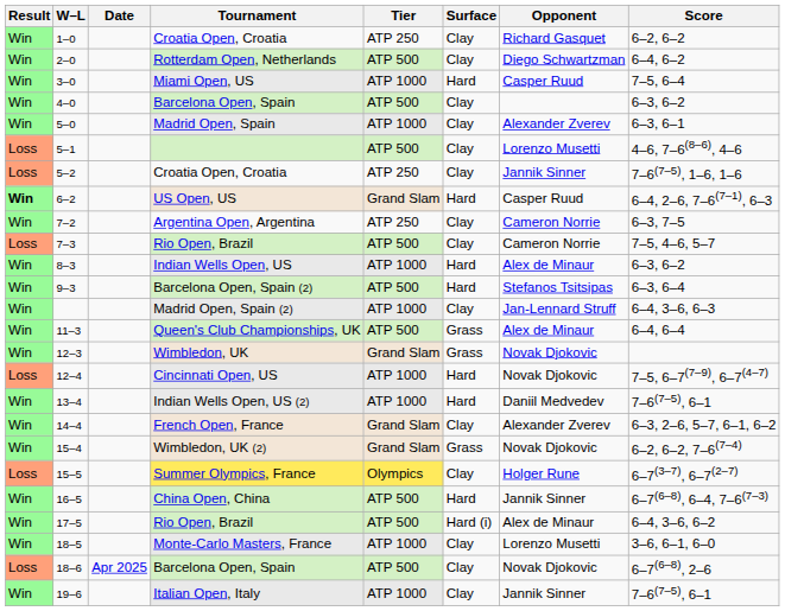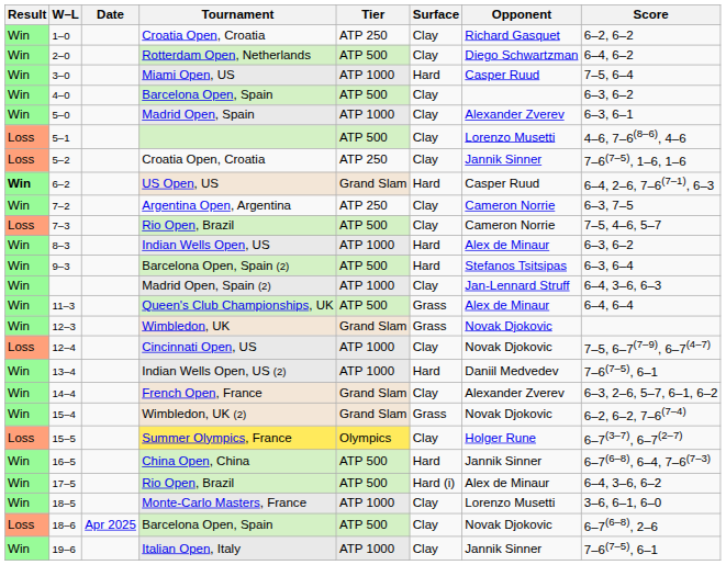 <table class="sortable wikitable nowrap">
 <tr>
 <th>Result</th>
 <th class="unsortable">W–L</th>
 <th>Date</th>
 <th>Tournament</th>
 <th>Tier</th>
 <th>Surface</th>
 <th>Opponent</th>
 <th class="unsortable">Score</th>
 </tr>
 <tr>
 <td style=background:#98fb98>Win</td>
 <td><small>1–0</small></td>
 <td><a href='#'></a></td>
 <td><a href='#'>Croatia Open</a>, Croatia</td>
 <td>ATP 250</td>
 <td>Clay</td>
 <td> <a href='#'>Richard Gasquet</a></td>
 <td>6–2, 6–2</td>
 </tr>
 <tr>
 <td style=background:#98fb98>Win</td>
 <td><small>2–0</small></td>
 <td><a href='#'></a></td>
 <td style=background:#d4f1c5><a href='#'>Rotterdam Open</a>, Netherlands</td>
 <td style=background:#d4f1c5>ATP 500</td>
 <td>Clay</td>
 <td> <a href='#'>Diego Schwartzman</a></td>
 <td>6–4, 6–2</td>
 </tr>
 <tr>
 <td style=background:#98fb98>Win</td>
 <td><small>3–0</small></td>
 <td><a href='#'></a></td>
 <td style=background:#e9e9e9><a href='#'>Miami Open</a>, US</td>
 <td style=background:#e9e9e9>ATP 1000</td>
 <td>Hard</td>
 <td> <a href='#'>Casper Ruud</a></td>
 <td>7–5, 6–4</td>
 </tr>
 <tr>
 <td style=background:#98fb98>Win</td>
 <td><small>4–0</small></td>
 <td><a href='#'></a></td>
 <td style=background:#d4f1c5><a href='#'>Barcelona Open</a>, Spain</td>
 <td style=background:#d4f1c5>ATP 500</td>
 <td>Clay</td>
 <td></td>
 <td>6–3, 6–2</td>
 </tr>
 <tr>
 <td style=background:#98fb98>Win</td>
 <td><small>5–0</small></td>
 <td><a href='#'></a></td>
 <td style=background:#e9e9e9><a href='#'>Madrid Open</a>, Spain</td>
 <td style=background:#e9e9e9>ATP 1000</td>
 <td>Clay</td>
 <td> <a href='#'>Alexander Zverev</a></td>
 <td>6–3, 6–1</td>
 </tr>
 <tr>
 <td style=background:#ffa07a>Loss</td>
 <td><small>5–1</small></td>
 <td><a href='#'></a></td>
 <td style=background:#d4f1c5></td>
 <td style=background:#d4f1c5>ATP 500</td>
 <td>Clay</td>
 <td> <a href='#'>Lorenzo Musetti</a></td>
 <td>4–6, 7–6<sup>(8–6)</sup>, 4–6</td>
 </tr>
 <tr>
 <td style=background:#ffa07a>Loss</td>
 <td><small>5–2</small></td>
 <td><a href='#'></a></td>
 <td>Croatia Open, Croatia</td>
 <td>ATP 250</td>
 <td>Clay</td>
 <td> <a href='#'>Jannik Sinner</a></td>
 <td>7–6<sup>(7–5)</sup>, 1–6, 1–6</td>
 </tr>
 <tr>
 <td style=background:#98fb98><strong>Win</strong></td>
 <td><small>6–2</small></td>
 <td><a href='#'></a></td>
 <td style=background:#f3e6d7><a href='#'>US Open</a>, US</td>
 <td style=background:#f3e6d7>Grand Slam</td>
 <td>Hard</td>
 <td> Casper Ruud</td>
 <td>6–4, 2–6, 7–6<sup>(7–1)</sup>, 6–3</td>
 </tr>
 <tr>
 <td style=background:#98fb98>Win</td>
 <td><small>7–2</small></td>
 <td><a href='#'></a></td>
 <td><a href='#'>Argentina Open</a>, Argentina</td>
 <td>ATP 250</td>
 <td>Clay</td>
 <td> <a href='#'>Cameron Norrie</a></td>
 <td>6–3, 7–5</td>
 </tr>
 <tr>
 <td style=background:#ffa07a>Loss</td>
 <td><small>7–3</small></td>
 <td><a href='#'></a></td>
 <td style=background:#d4f1c5><a href='#'>Rio Open</a>, Brazil</td>
 <td style=background:#d4f1c5>ATP 500</td>
 <td>Clay</td>
 <td> Cameron Norrie</td>
 <td>7–5, 4–6, 5–7</td>
 </tr>
 <tr>
 <td style=background:#98fb98>Win</td>
 <td><small>8–3</small></td>
 <td><a href='#'></a></td>
 <td style=background:#e9e9e9><a href='#'>Indian Wells Open</a>, US</td>
 <td style=background:#e9e9e9>ATP 1000</td>
 <td>Hard</td>
 <td> <a href='#'>Alex de Minaur</a></td>
 <td>6–3, 6–2</td>
 </tr>
 <tr>
 <td style=background:#98fb98>Win</td>
 <td><small>9–3</small></td>
 <td><a href='#'></a></td>
 <td style=background:#d4f1c5>Barcelona Open, Spain <small>(2)</small></td>
 <td style=background:#d4f1c5>ATP 500</td>
 <td>Hard</td>
 <td> <a href='#'>Stefanos Tsitsipas</a></td>
 <td>6–3, 6–4</td>
 </tr>
 <tr>
 <td style=background:#98fb98>Win</td>
 <td></td>
 <td><a href='#'></a></td>
 <td style=background:#e9e9e9>Madrid Open, Spain <small>(2)</small></td>
 <td style=background:#e9e9e9>ATP 1000</td>
 <td>Clay</td>
 <td> <a href='#'>Jan-Lennard Struff</a></td>
 <td>6–4, 3–6, 6–3</td>
 </tr>
 <tr>
 <td style=background:#98fb98>Win</td>
 <td><small>11–3</small></td>
 <td><a href='#'></a></td>
 <td style=background:#d4f1c5><a href='#'>Queen's Club Championships</a>, UK</td>
 <td style=background:#d4f1c5>ATP 500</td>
 <td>Grass</td>
 <td> <a href='#'>Alex de Minaur</a></td>
 <td>6–4, 6–4</td>
 </tr>
 <tr>
 <td style=background:#98fb98>Win</td>
 <td><small>12–3</small></td>
 <td><a href='#'></a></td>
 <td style=background:#f3e6d7><a href='#'>Wimbledon</a>, UK</td>
 <td style=background:#f3e6d7>Grand Slam</td>
 <td>Grass</td>
 <td> <a href='#'>Novak Djokovic</a></td>
 <td></td>
 </tr>
 <tr>
 <td style=background:#ffa07a>Loss</td>
 <td><small>12–4</small></td>
 <td><a href='#'></a></td>
 <td style=background:#e9e9e9><a href='#'>Cincinnati Open</a>, US</td>
 <td style=background:#e9e9e9>ATP 1000</td>
-<td>Hard</td>
+<td>Clay</td>
 <td> Novak Djokovic</td>
 <td>7–5, 6–7<sup>(7–9)</sup>, 6–7<sup>(4–7)</sup></td>
 </tr>
 <tr>
 <td style=background:#98fb98>Win</td>
 <td><small>13–4</small></td>
 <td><a href='#'></a></td>
 <td style=background:#e9e9e9>Indian Wells Open, US <small>(2)</small></td>
 <td style=background:#e9e9e9>ATP 1000</td>
 <td>Hard</td>
 <td> Daniil Medvedev</td>
 <td>7–6<sup>(7–5)</sup>, 6–1</td>
 </tr>
 <tr>
 <td style=background:#98fb98>Win</td>
 <td><small>14–4</small></td>
 <td><a href='#'></a></td>
 <td style=background:#f3e6d7><a href='#'>French Open</a>, France</td>
 <td style=background:#f3e6d7>Grand Slam</td>
 <td>Clay</td>
 <td> Alexander Zverev</td>
 <td>6–3, 2–6, 5–7, 6–1, 6–2</td>
 </tr>
 <tr>
 <td style=background:#98fb98>Win</td>
 <td><small>15–4</small></td>
 <td><a href='#'></a></td>
 <td style=background:#f3e6d7>Wimbledon, UK <small>(2)</small></td>
 <td style=background:#f3e6d7>Grand Slam</td>
 <td>Grass</td>
 <td> Novak Djokovic</td>
 <td>6–2, 6–2, 7–6<sup>(7–4)</sup></td>
 </tr>
 <tr>
 <td style=background:#ffa07a>Loss</td>
 <td><small>15–5</small></td>
 <td><a href='#'></a></td>
 <td style=background:#ffea5c><a href='#'>Summer Olympics</a>, France</td>
 <td style=background:#ffea5c>Olympics</td>
 <td>Clay</td>
 <td> <a href='#'>Holger Rune</a></td>
 <td>6–7<sup>(3–7)</sup>, 6–7<sup>(2–7)</sup></td>
 </tr>
 <tr>
 <td style=background:#98fb98>Win</td>
 <td><small>16–5</small></td>
 <td><a href='#'></a></td>
 <td style=background:#d4f1c5><a href='#'>China Open</a>, China</td>
 <td style=background:#d4f1c5>ATP 500</td>
 <td>Hard</td>
 <td> Jannik Sinner</td>
 <td>6–7<sup>(6–8)</sup>, 6–4, 7–6<sup>(7–3)</sup></td>
 </tr>
 <tr>
 <td style=background:#98fb98>Win</td>
 <td><small>17–5</small></td>
 <td><a href='#'></a></td>
 <td style=background:#d4f1c5><a href='#'>Rio Open</a>, Brazil</td>
 <td style=background:#d4f1c5>ATP 500</td>
 <td>Hard (i)</td>
 <td> Alex de Minaur</td>
 <td>6–4, 3–6, 6–2</td>
 </tr>
 <tr>
 <td style=background:#98fb98>Win</td>
 <td><small>18–5</small></td>
 <td><a href='#'></a></td>
 <td style=background:#e9e9e9><a href='#'>Monte-Carlo Masters</a>, France</td>
 <td style=background:#e9e9e9>ATP 1000</td>
 <td>Clay</td>
 <td> Lorenzo Musetti</td>
 <td>3–6, 6–1, 6–0</td>
 </tr>
 <tr>
 <td style=background:#ffa07a>Loss</td>
 <td><small>18–6</small></td>
 <td><a href='#'>Apr 2025</a></td>
 <td style=background:#d4f1c5>Barcelona Open, Spain</td>
 <td style=background:#d4f1c5>ATP 500</td>
 <td>Clay</td>
 <td> Novak Djokovic</td>
 <td>6–7<sup>(6–8)</sup>, 2–6</td>
 </tr>
 <tr>
 <td style=background:#98fb98>Win</td>
 <td><small>19–6</small></td>
 <td><a href='#'></a></td>
 <td style=background:#e9e9e9><a href='#'>Italian Open</a>, Italy</td>
 <td style=background:#e9e9e9>ATP 1000</td>
 <td>Clay</td>
 <td> Jannik Sinner</td>
 <td>7–6<sup>(7–5)</sup>, 6–1</td>
 </tr>
 </table>
